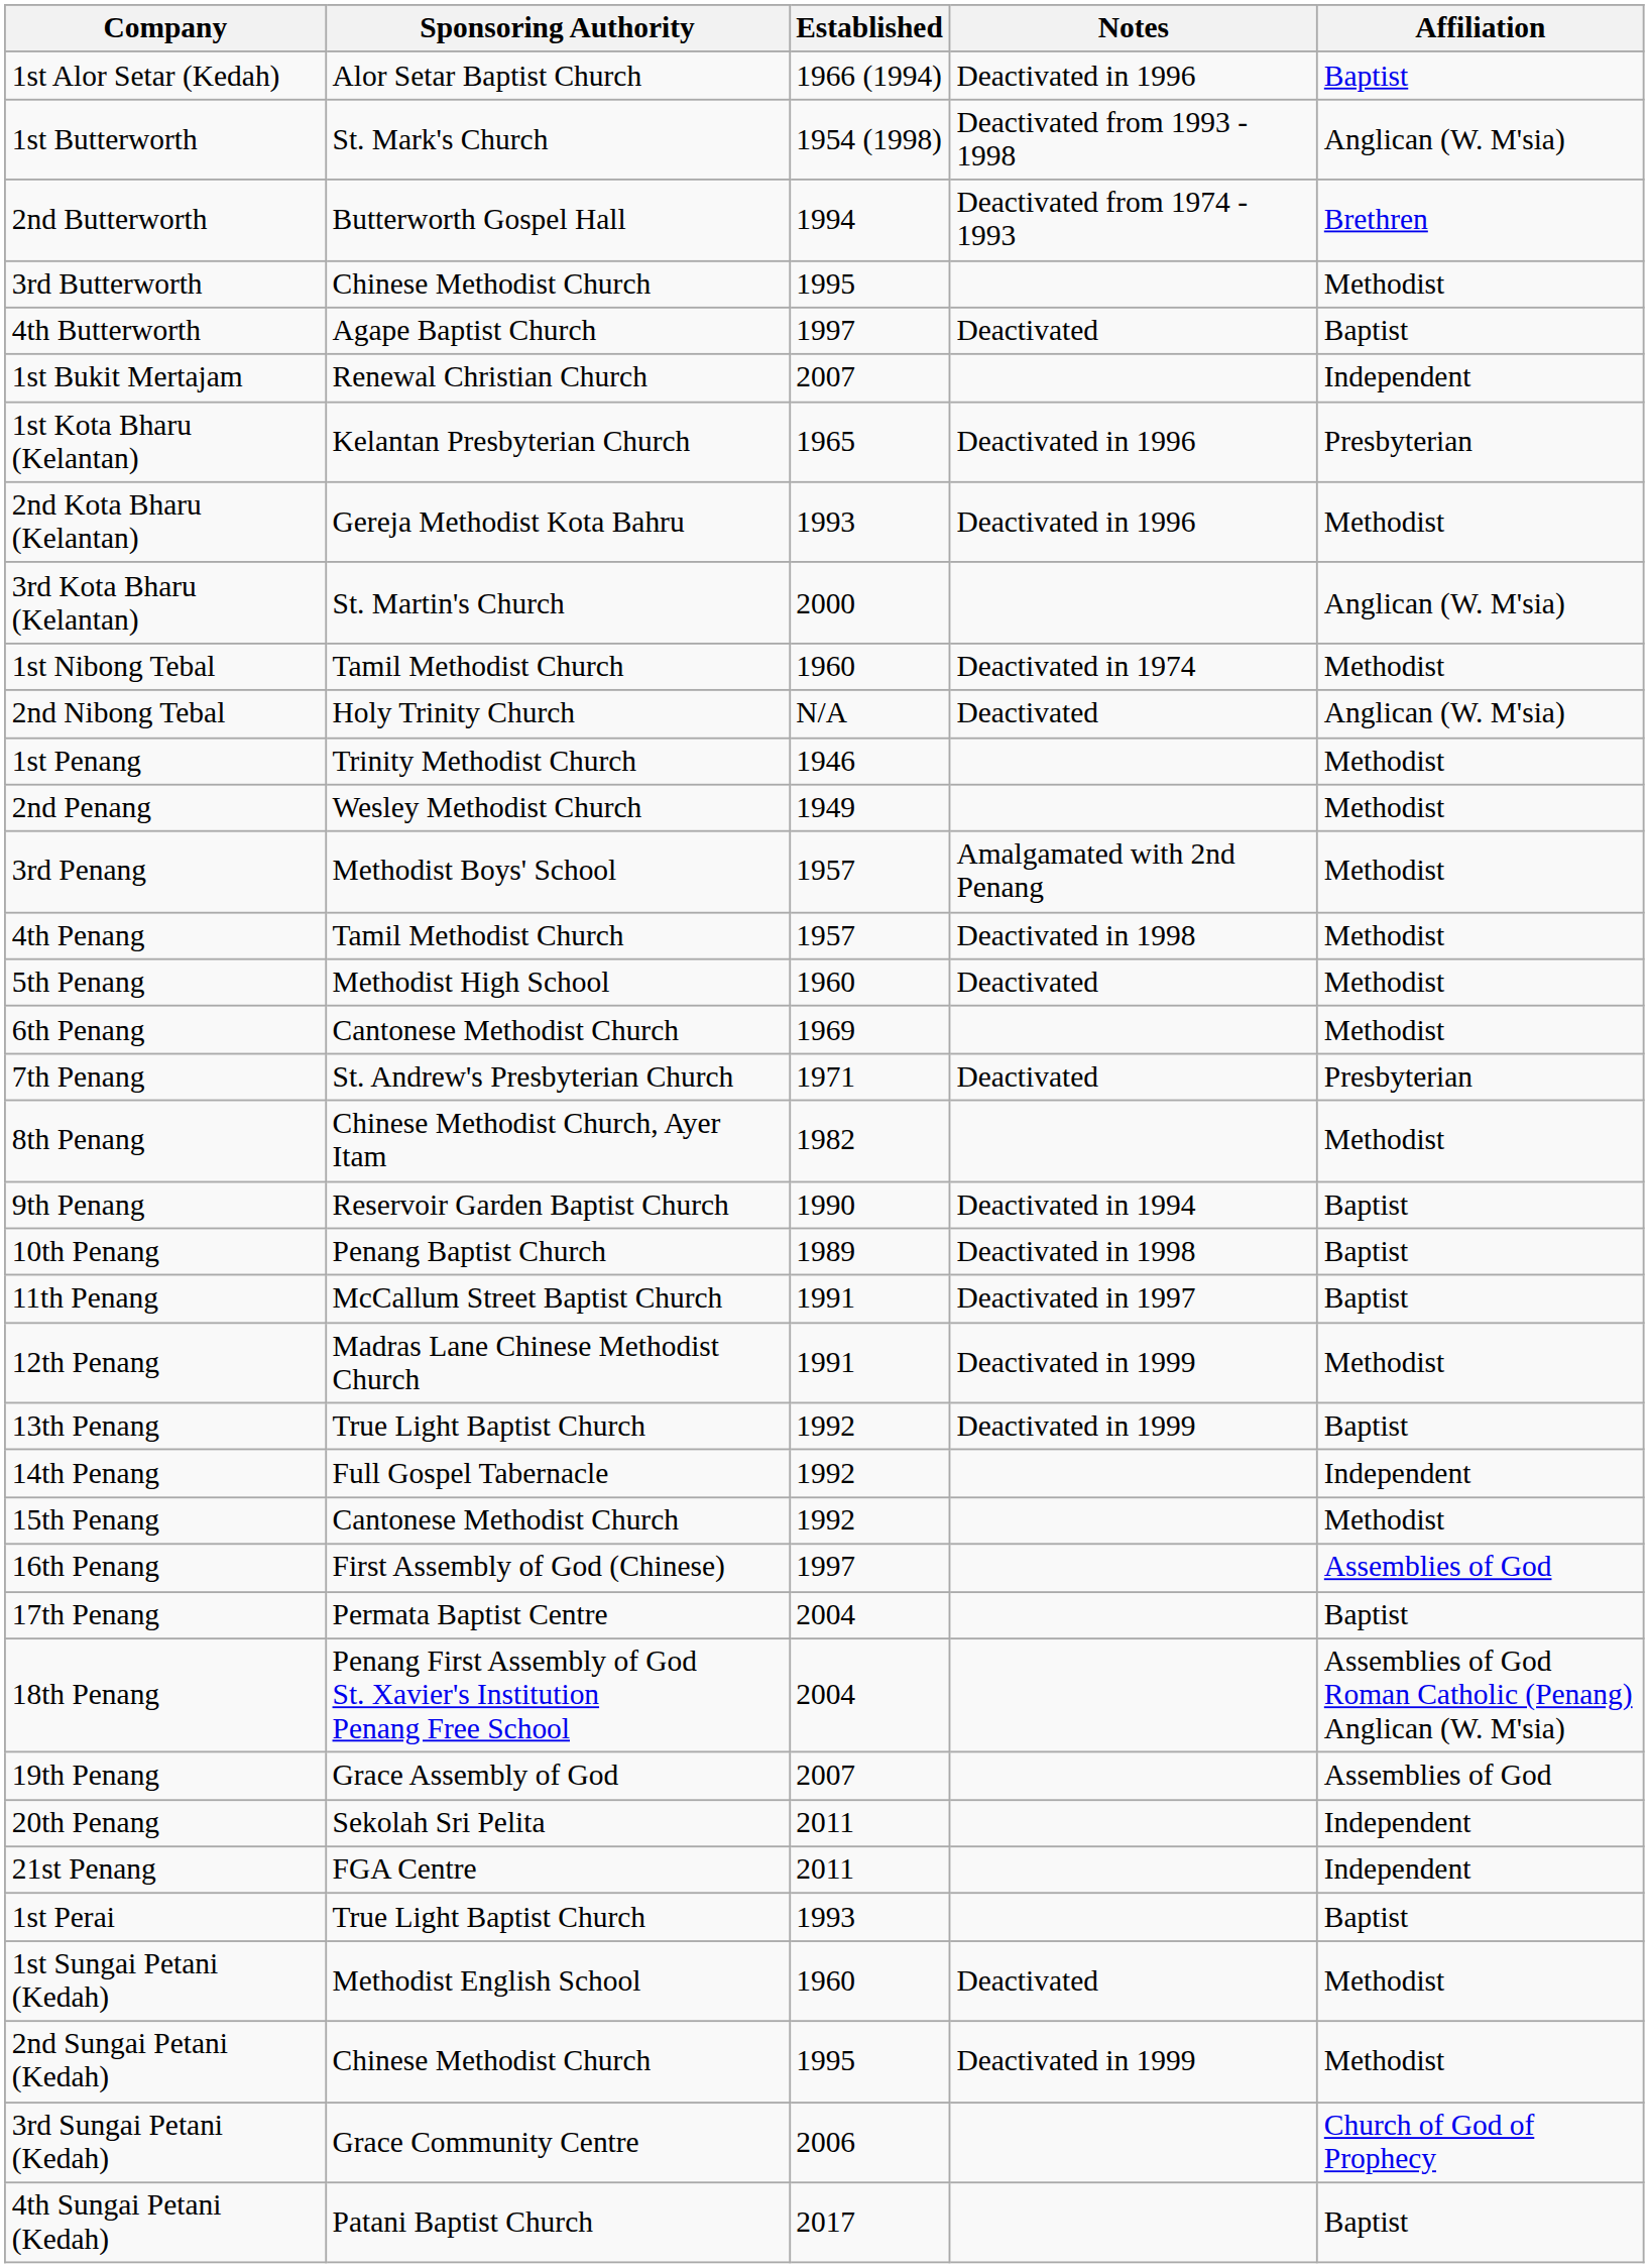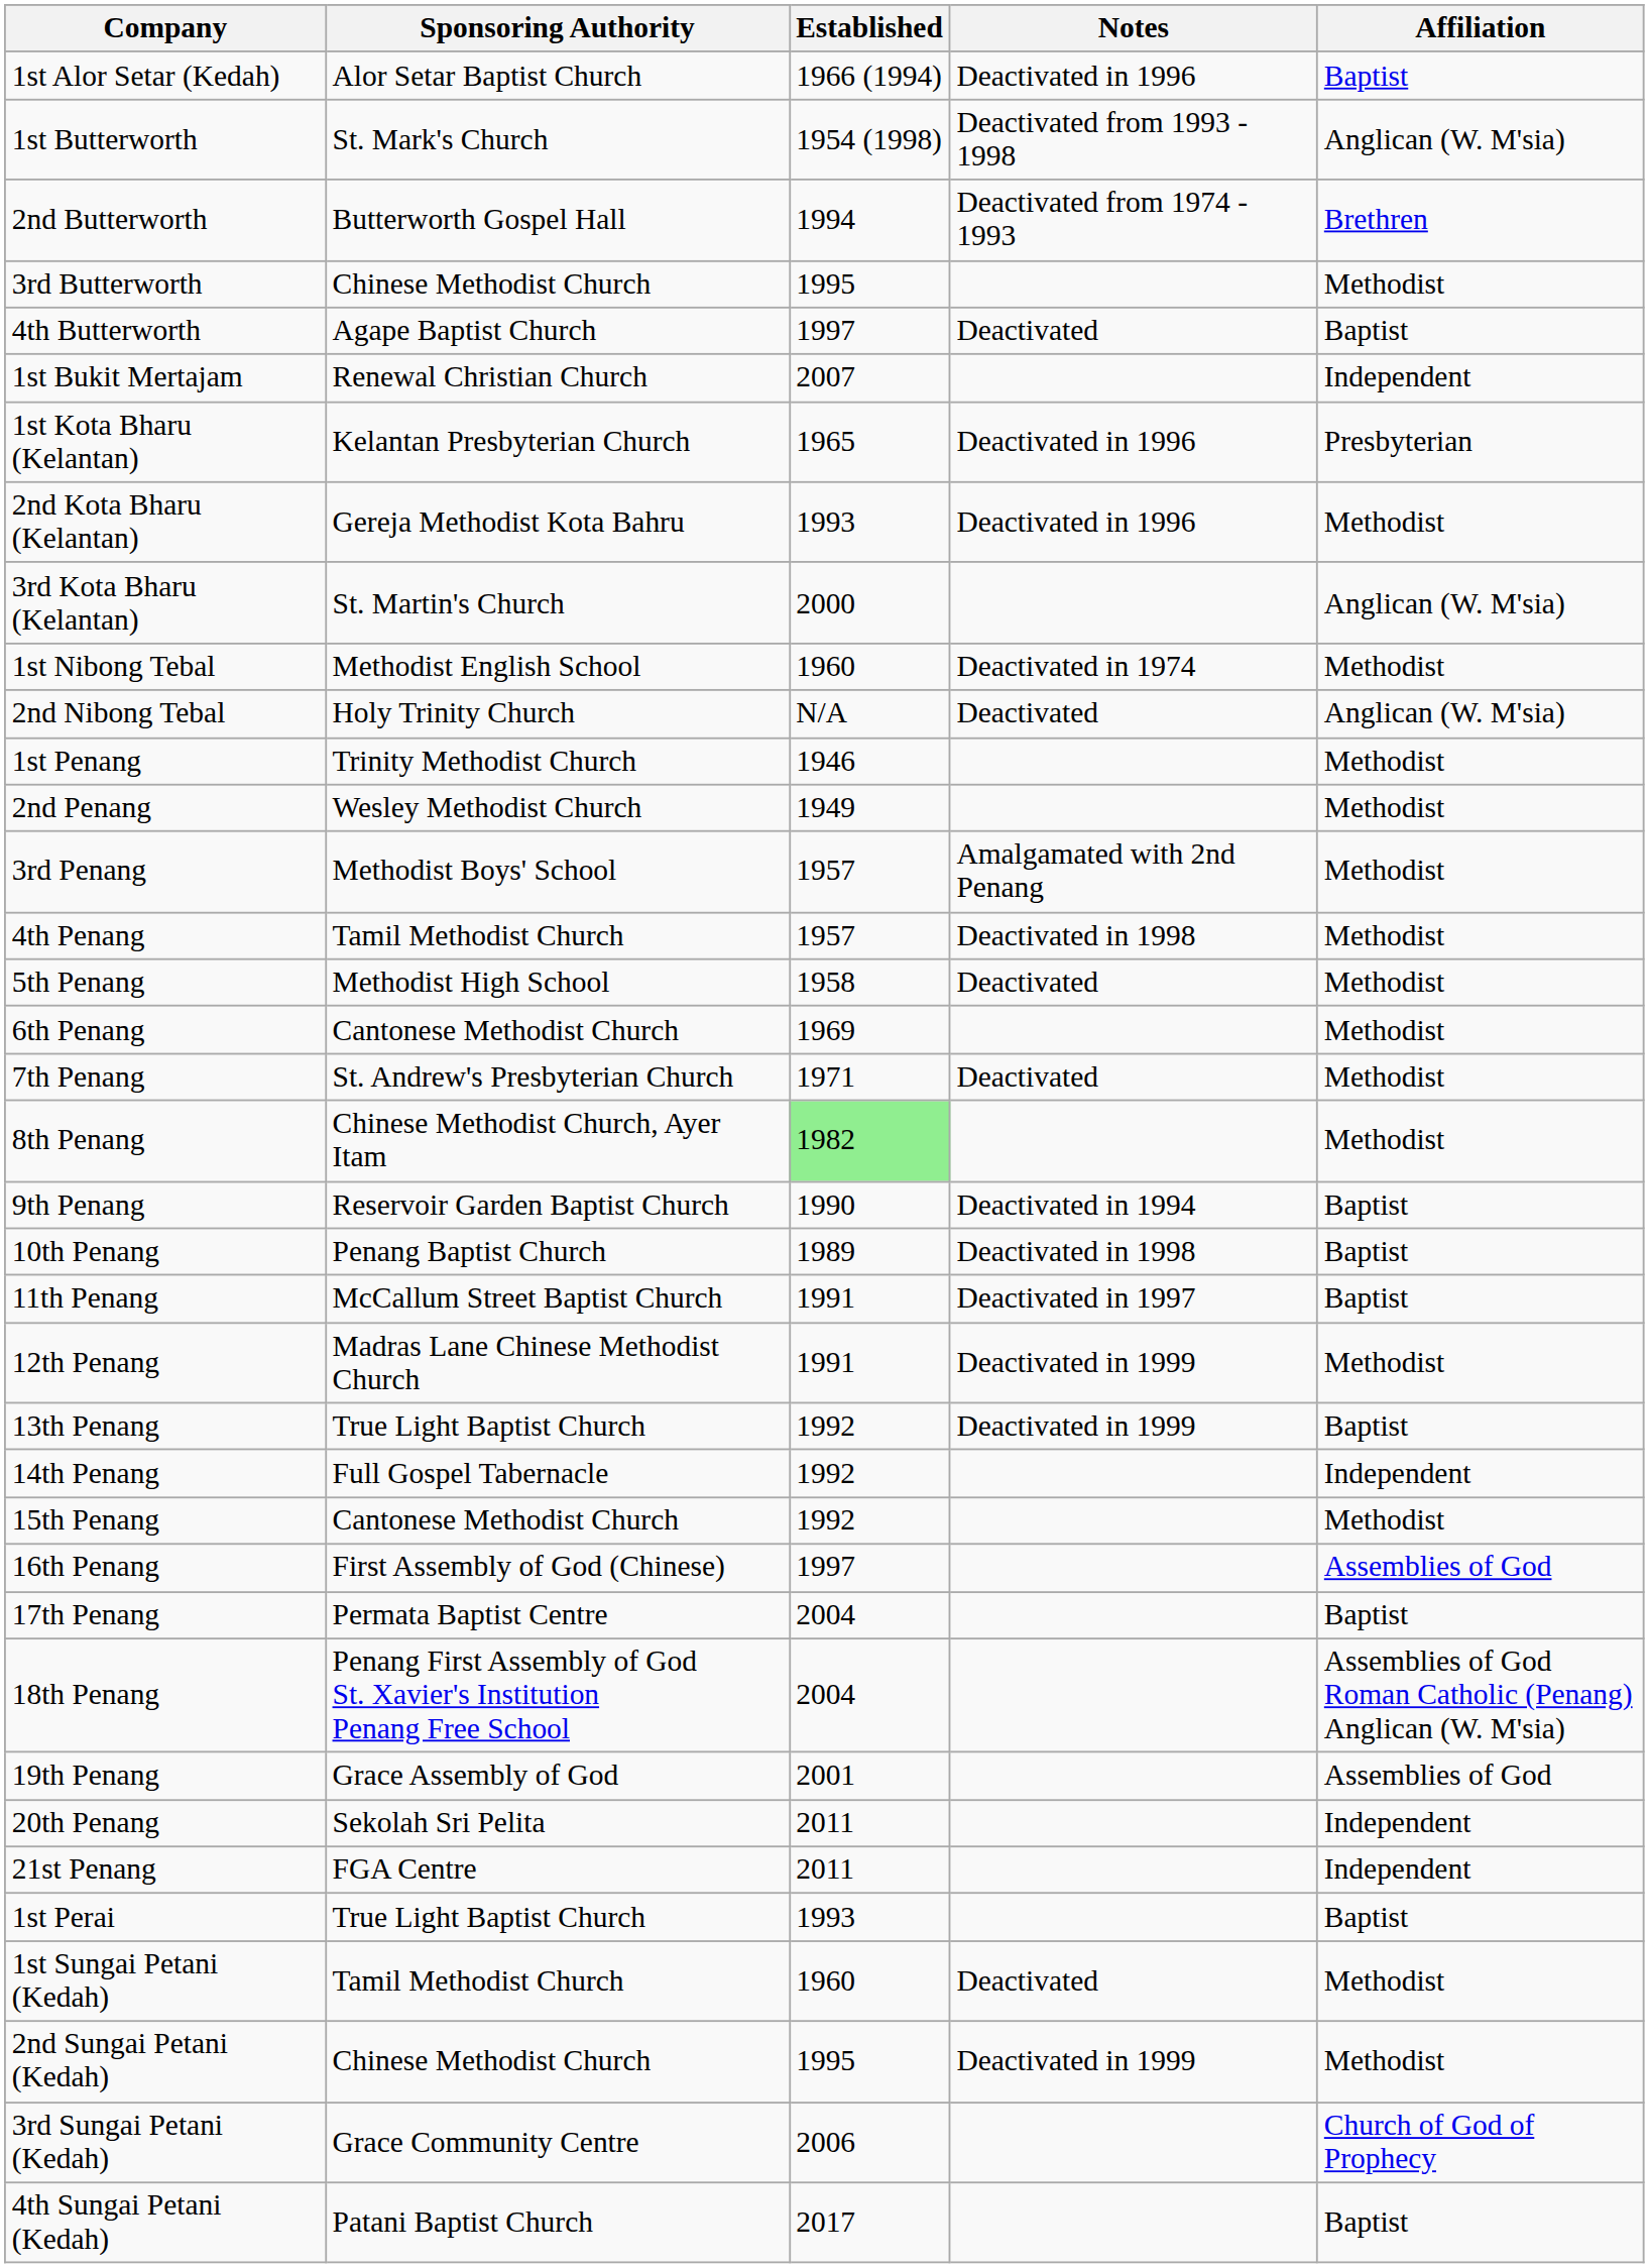 <table class="wikitable sortable mw-collapsible mw-collapsed" width="100%">
 <tr>
 <th>Company</th>
 <th>Sponsoring Authority</th>
 <th>Established</th>
 <th>Notes</th>
 <th>Affiliation</th>
 </tr>
 <tr>
 <td style="20%">1st Alor Setar (Kedah)</td>
 <td style="30%">Alor Setar Baptist Church</td>
 <td style="10%">1966 (1994)</td>
 <td style="20%">Deactivated in 1996</td>
 <td style="20%"><a href='#'>Baptist</a></td>
 </tr>
 <tr>
 <td>1st Butterworth</td>
 <td>St. Mark's Church</td>
 <td>1954 (1998)</td>
 <td>Deactivated from 1993 - 1998</td>
 <td>Anglican (W. M'sia)</td>
 </tr>
 <tr>
 <td>2nd Butterworth</td>
 <td>Butterworth Gospel Hall</td>
 <td>1994</td>
 <td>Deactivated from 1974 - 1993</td>
 <td><a href='#'>Brethren</a></td>
 </tr>
 <tr>
 <td>3rd Butterworth</td>
 <td>Chinese Methodist Church</td>
 <td>1995</td>
 <td></td>
 <td>Methodist</td>
 </tr>
 <tr>
 <td>4th Butterworth</td>
 <td>Agape Baptist Church</td>
 <td>1997</td>
 <td>Deactivated</td>
 <td>Baptist</td>
 </tr>
 <tr>
 <td>1st Bukit Mertajam</td>
 <td>Renewal Christian Church</td>
 <td>2007</td>
 <td></td>
 <td>Independent</td>
 </tr>
 <tr>
 <td>1st Kota Bharu (Kelantan)</td>
 <td>Kelantan Presbyterian Church</td>
 <td>1965</td>
 <td>Deactivated in 1996</td>
 <td>Presbyterian</td>
 </tr>
 <tr>
 <td>2nd Kota Bharu (Kelantan)</td>
 <td>Gereja Methodist Kota Bahru</td>
 <td>1993</td>
 <td>Deactivated in 1996</td>
 <td>Methodist</td>
 </tr>
 <tr>
 <td>3rd Kota Bharu (Kelantan)</td>
 <td>St. Martin's Church</td>
 <td>2000</td>
 <td></td>
 <td>Anglican (W. M'sia)</td>
 </tr>
 <tr>
 <td>1st Nibong Tebal</td>
-<td>Tamil Methodist Church</td>
+<td>Methodist English School</td>
 <td>1960</td>
 <td>Deactivated in 1974</td>
 <td>Methodist</td>
 </tr>
 <tr>
 <td>2nd Nibong Tebal</td>
 <td>Holy Trinity Church</td>
 <td>N/A</td>
 <td>Deactivated</td>
 <td>Anglican (W. M'sia)</td>
 </tr>
 <tr>
 <td>1st Penang</td>
 <td>Trinity Methodist Church</td>
 <td>1946</td>
 <td></td>
 <td>Methodist</td>
 </tr>
 <tr>
 <td>2nd Penang</td>
 <td>Wesley Methodist Church</td>
 <td>1949</td>
 <td></td>
 <td>Methodist</td>
 </tr>
 <tr>
 <td>3rd Penang</td>
 <td>Methodist Boys' School</td>
 <td>1957</td>
 <td>Amalgamated with 2nd Penang</td>
 <td>Methodist</td>
 </tr>
 <tr>
 <td>4th Penang</td>
 <td>Tamil Methodist Church</td>
 <td>1957</td>
 <td>Deactivated in 1998</td>
 <td>Methodist</td>
 </tr>
 <tr>
 <td>5th Penang</td>
 <td>Methodist High School</td>
-<td>1960</td>
+<td>1958</td>
 <td>Deactivated</td>
 <td>Methodist</td>
 </tr>
 <tr>
 <td>6th Penang</td>
 <td>Cantonese Methodist Church</td>
 <td>1969</td>
 <td></td>
 <td>Methodist</td>
 </tr>
 <tr>
 <td>7th Penang</td>
 <td>St. Andrew's Presbyterian Church</td>
 <td>1971</td>
 <td>Deactivated</td>
-<td>Presbyterian</td>
+<td>Methodist</td>
 </tr>
 <tr>
 <td>8th Penang</td>
 <td>Chinese Methodist Church, Ayer Itam</td>
-<td>1982</td>
+<td style="background: lightgreen;">1982</td>
 <td></td>
 <td>Methodist</td>
 </tr>
 <tr>
 <td>9th Penang</td>
 <td>Reservoir Garden Baptist Church</td>
 <td>1990</td>
 <td>Deactivated in 1994</td>
 <td>Baptist</td>
 </tr>
 <tr>
 <td>10th Penang</td>
 <td>Penang Baptist Church</td>
 <td>1989</td>
 <td>Deactivated in 1998</td>
 <td>Baptist</td>
 </tr>
 <tr>
 <td>11th Penang</td>
 <td>McCallum Street Baptist Church</td>
 <td>1991</td>
 <td>Deactivated in 1997</td>
 <td>Baptist</td>
 </tr>
 <tr>
 <td>12th Penang</td>
 <td>Madras Lane Chinese Methodist Church</td>
 <td>1991</td>
 <td>Deactivated in 1999</td>
 <td>Methodist</td>
 </tr>
 <tr>
 <td>13th Penang</td>
 <td>True Light Baptist Church</td>
 <td>1992</td>
 <td>Deactivated in 1999</td>
 <td>Baptist</td>
 </tr>
 <tr>
 <td>14th Penang</td>
 <td>Full Gospel Tabernacle</td>
 <td>1992</td>
 <td></td>
 <td>Independent</td>
 </tr>
 <tr>
 <td>15th Penang</td>
 <td>Cantonese Methodist Church</td>
 <td>1992</td>
 <td></td>
 <td>Methodist</td>
 </tr>
 <tr>
 <td>16th Penang</td>
 <td>First Assembly of God (Chinese)</td>
 <td>1997</td>
 <td></td>
 <td><a href='#'>Assemblies of God</a></td>
 </tr>
 <tr>
 <td>17th Penang</td>
 <td>Permata Baptist Centre</td>
 <td>2004</td>
 <td></td>
 <td>Baptist</td>
 </tr>
 <tr>
 <td>18th Penang</td>
 <td>Penang First Assembly of God<br><a href='#'>St. Xavier's Institution</a><br><a href='#'>Penang Free School</a></td>
 <td>2004</td>
 <td></td>
 <td>Assemblies of God<br><a href='#'>Roman Catholic (Penang)</a><br>Anglican (W. M'sia)</td>
 </tr>
 <tr>
 <td>19th Penang</td>
 <td>Grace Assembly of God</td>
-<td>2007</td>
+<td>2001</td>
 <td></td>
 <td>Assemblies of God</td>
 </tr>
 <tr>
 <td>20th Penang</td>
 <td>Sekolah Sri Pelita</td>
 <td>2011</td>
 <td></td>
 <td>Independent</td>
 </tr>
 <tr>
 <td>21st Penang</td>
 <td>FGA Centre</td>
 <td>2011</td>
 <td></td>
 <td>Independent</td>
 </tr>
 <tr>
 <td>1st Perai</td>
 <td>True Light Baptist Church</td>
 <td>1993</td>
 <td></td>
 <td>Baptist</td>
 </tr>
 <tr>
 <td>1st Sungai Petani (Kedah)</td>
-<td>Methodist English School</td>
+<td>Tamil Methodist Church</td>
 <td>1960</td>
 <td>Deactivated</td>
 <td>Methodist</td>
 </tr>
 <tr>
 <td>2nd Sungai Petani (Kedah)</td>
 <td>Chinese Methodist Church</td>
 <td>1995</td>
 <td>Deactivated in 1999</td>
 <td>Methodist</td>
 </tr>
 <tr>
 <td>3rd Sungai Petani (Kedah)</td>
 <td>Grace Community Centre</td>
 <td>2006</td>
 <td></td>
 <td><a href='#'>Church of God of Prophecy</a></td>
 </tr>
 <tr>
 <td>4th Sungai Petani (Kedah)</td>
 <td>Patani Baptist Church</td>
 <td>2017</td>
 <td></td>
 <td>Baptist</td>
 </tr>
 </table>
